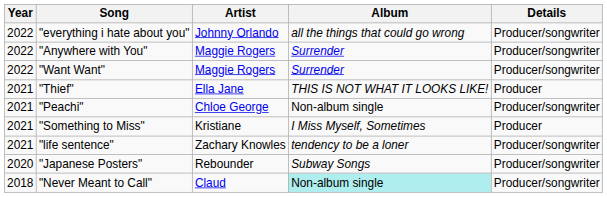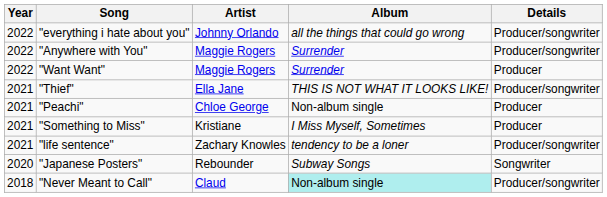 <table class="wikitable">
 <tr>
 <th>Year</th>
 <th>Song</th>
 <th>Artist</th>
 <th>Album</th>
 <th>Details</th>
 </tr>
 <tr>
 <td>2022</td>
 <td>"everything i hate about you"</td>
 <td><a href='#'>Johnny Orlando</a></td>
 <td><em>all the things that could go wrong</em></td>
 <td>Producer/songwriter</td>
 </tr>
 <tr>
 <td>2022</td>
 <td>"Anywhere with You"</td>
 <td><a href='#'>Maggie Rogers</a></td>
 <td><em><a href='#'>Surrender</a></em></td>
 <td>Producer/songwriter</td>
 </tr>
 <tr>
 <td>2022</td>
 <td>"Want Want"</td>
 <td><a href='#'>Maggie Rogers</a></td>
 <td><em><a href='#'>Surrender</a></em></td>
-<td>Producer/songwriter</td>
+<td>Producer</td>
 </tr>
 <tr>
 <td>2021</td>
 <td>"Thief"</td>
 <td><a href='#'>Ella Jane</a></td>
 <td><em>THIS IS NOT WHAT IT LOOKS LIKE!</em></td>
-<td>Producer</td>
+<td>Producer/songwriter</td>
 </tr>
 <tr>
 <td>2021</td>
 <td>"Peachi"</td>
 <td><a href='#'>Chloe George</a></td>
 <td>Non-album single</td>
-<td>Producer/songwriter</td>
+<td>Producer</td>
 </tr>
 <tr>
 <td>2021</td>
 <td>"Something to Miss"</td>
 <td>Kristiane</td>
 <td><em>I Miss Myself, Sometimes</em></td>
 <td>Producer</td>
 </tr>
 <tr>
 <td>2021</td>
 <td>"life sentence"</td>
 <td>Zachary Knowles</td>
 <td><em>tendency to be a loner</em></td>
 <td>Producer/songwriter</td>
 </tr>
 <tr>
 <td>2020</td>
 <td>"Japanese Posters"</td>
 <td>Rebounder</td>
 <td><em>Subway Songs</em></td>
-<td>Producer/songwriter</td>
+<td>Songwriter</td>
 </tr>
 <tr>
 <td>2018</td>
 <td>"Never Meant to Call"</td>
 <td><a href='#'>Claud</a></td>
 <td style="background: paleturquoise;">Non-album single</td>
 <td>Producer/songwriter</td>
 </tr>
 </table>
